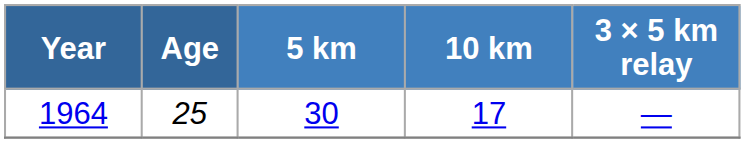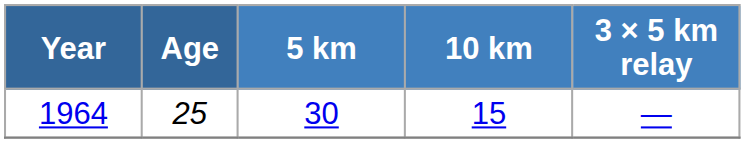 <table class="wikitable" style="font-size:95%; text-align:center; border:grey solid 1px; border-collapse:collapse; background:#ffffff;">
 <tr>
 <th style="background-color:#369; color:white; width:60px;"> Year </th>
 <th style="background-color:#369; color:white; width:40px;"> Age </th>
 <th style="background-color:#4180be; color:white; width:75px;"> 5 km </th>
 <th style="background-color:#4180be; color:white; width:75px;"> 10 km </th>
 <th style="background-color:#4180be; color:white; width:75px;"> 3 × 5 km <br> relay </th>
 </tr>
 <tr>
 <td><a href='#'>1964</a></td>
 <td><em>25</em></td>
 <td><a href='#'>30</a></td>
-<td><a href='#'>17</a></td>
+<td><a href='#'>15</a></td>
 <td><a href='#'>—</a></td>
 </tr>
 <tr>
 </tr>
 </table>
